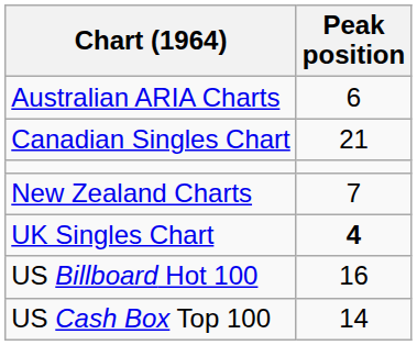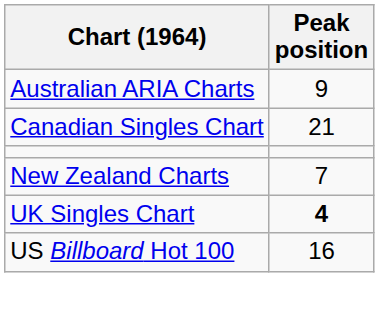 <table class="wikitable sortable">
 <tr>
 <th>Chart (1964)</th>
 <th>Peak<br>position</th>
 </tr>
 <tr>
 <td><a href='#'>Australian ARIA Charts</a></td>
-<td style="text-align:center;">6</td>
+<td style="text-align:center;">9</td>
 </tr>
 <tr>
 <td><a href='#'>Canadian Singles Chart</a></td>
 <td style="text-align:center;">21</td>
 </tr>
 <tr>
 <td></td>
 </tr>
 <tr>
 <td><a href='#'>New Zealand Charts</a></td>
 <td style="text-align:center;">7</td>
 </tr>
 <tr>
 <td><a href='#'>UK Singles Chart</a></td>
 <td style="text-align:center;"><strong>4</strong></td>
 </tr>
 <tr>
 <td>US <a href='#'><em>Billboard</em> Hot 100</a></td>
 <td style="text-align:center;">16</td>
 </tr>
-<tr>
-<td>US <em><a href='#'>Cash Box</a></em> Top 100</td>
-<td style="text-align:center;">14</td>
-</tr>
 </table>
